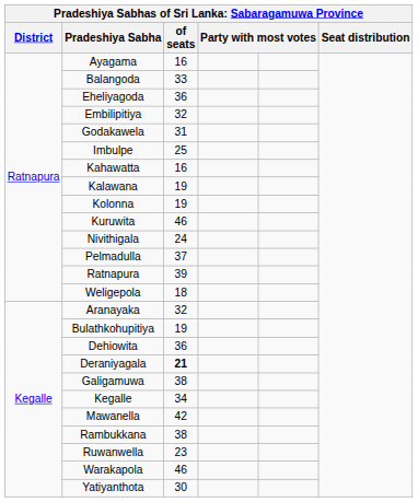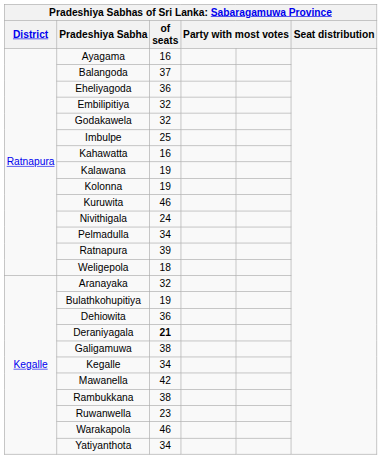 <table class="wikitable sortable sticky-header-multi mw-collapsible mw-collapsed" style="font-size:100%; text-align:center">
 <tr>
 <th colspan=6>Pradeshiya Sabhas of Sri Lanka: <a href='#'>Sabaragamuwa Province</a></th>
 </tr>
 <tr>
 <th><a href='#'>District</a></th>
 <th>Pradeshiya Sabha</th>
 <th> of<br>seats</th>
 <th colspan=2>Party with most votes</th>
 <th class="unsortable">Seat distribution</th>
 </tr>
 <tr>
 <td rowspan=14><a href='#'>Ratnapura</a></td>
 <td>Ayagama</td>
 <td>16</td>
 <td></td>
 <td></td>
 </tr>
 <tr>
 <td>Balangoda</td>
-<td>33</td>
+<td>37</td>
 <td></td>
 <td></td>
 </tr>
 <tr>
 <td>Eheliyagoda</td>
 <td>36</td>
 <td></td>
 <td></td>
 </tr>
 <tr>
 <td>Embilipitiya</td>
 <td>32</td>
 <td></td>
 <td></td>
 </tr>
 <tr>
 <td>Godakawela</td>
-<td>31</td>
+<td>32</td>
 <td></td>
 <td></td>
 </tr>
 <tr>
 <td>Imbulpe</td>
 <td>25</td>
 <td></td>
 <td></td>
 </tr>
 <tr>
 <td>Kahawatta</td>
 <td>16</td>
 <td></td>
 <td></td>
 </tr>
 <tr>
 <td>Kalawana</td>
 <td>19</td>
 <td></td>
 <td></td>
 </tr>
 <tr>
 <td>Kolonna</td>
 <td>19</td>
 <td></td>
 <td></td>
 </tr>
 <tr>
 <td>Kuruwita</td>
 <td>46</td>
 <td></td>
 <td></td>
 </tr>
 <tr>
 <td>Nivithigala</td>
 <td>24</td>
 <td></td>
 <td></td>
 </tr>
 <tr>
 <td>Pelmadulla</td>
-<td>37</td>
+<td>34</td>
 <td></td>
 <td></td>
 </tr>
 <tr>
 <td>Ratnapura</td>
 <td>39</td>
 <td></td>
 <td></td>
 </tr>
 <tr>
 <td>Weligepola</td>
 <td>18</td>
 <td></td>
 <td></td>
 </tr>
 <tr>
 <td rowspan=11><a href='#'>Kegalle</a></td>
 <td>Aranayaka</td>
 <td>32</td>
 <td></td>
 <td></td>
 </tr>
 <tr>
 <td>Bulathkohupitiya</td>
 <td>19</td>
 <td></td>
 <td></td>
 </tr>
 <tr>
 <td>Dehiowita</td>
 <td>36</td>
 <td></td>
 <td></td>
 </tr>
 <tr>
 <td>Deraniyagala</td>
 <td><strong>21</strong></td>
 <td></td>
 <td></td>
 </tr>
 <tr>
 <td>Galigamuwa</td>
 <td>38</td>
 <td></td>
 <td></td>
 </tr>
 <tr>
 <td>Kegalle</td>
 <td>34</td>
 <td></td>
 <td></td>
 </tr>
 <tr>
 <td>Mawanella</td>
 <td>42</td>
 <td></td>
 <td></td>
 </tr>
 <tr>
 <td>Rambukkana</td>
 <td>38</td>
 <td></td>
 <td></td>
 </tr>
 <tr>
 <td>Ruwanwella</td>
 <td>23</td>
 <td></td>
 <td></td>
 </tr>
 <tr>
 <td>Warakapola</td>
 <td>46</td>
 <td></td>
 <td></td>
 </tr>
 <tr>
 <td>Yatiyanthota</td>
-<td>30</td>
+<td>34</td>
 <td></td>
 <td></td>
 </tr>
 </table>
